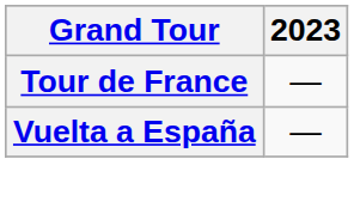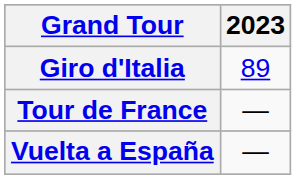 <table class="wikitable plainrowheaders">
 <tr>
 <th scope="col"><a href='#'>Grand Tour</a></th>
 <th scope="col">2023</th>
+</tr>
+<tr style="text-align:center;">
+<th scope="row"> <a href='#'>Giro d'Italia</a></th>
+<td><a href='#'>89</a></td>
 </tr>
 <tr style="text-align:center;">
 <th scope="row"> <a href='#'>Tour de France</a></th>
 <td>—</td>
 </tr>
 <tr style="text-align:center;">
 <th scope="row"> <a href='#'>Vuelta a España</a></th>
 <td>—</td>
 </tr>
 </table>
